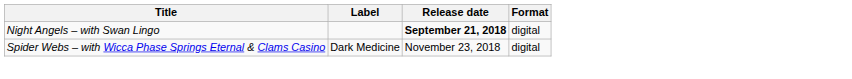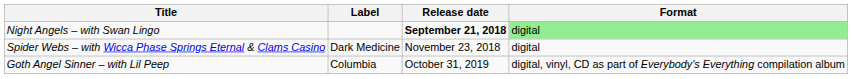 <table class="wikitable sortable">
 <tr>
 <th>Title</th>
 <th>Label</th>
 <th>Release date</th>
 <th>Format</th>
 </tr>
 <tr>
 <td><em>Night Angels – with Swan Lingo</em></td>
 <td></td>
 <td><strong>September 21, 2018</strong></td>
-<td>digital</td>
+<td style="background: lightgreen;">digital</td>
 </tr>
 <tr>
 <td><em>Spider Webs – with <a href='#'>Wicca Phase Springs Eternal</a> & <a href='#'>Clams Casino</a></em></td>
 <td>Dark Medicine</td>
 <td>November 23, 2018</td>
 <td>digital</td>
 </tr>
+<tr>
+<td><em>Goth Angel Sinner – with Lil Peep</em></td>
+<td>Columbia</td>
+<td>October 31, 2019</td>
+<td>digital, vinyl, CD as part of <em>Everybody's Everything</em> compilation album</td>
+</tr>
 </table>
